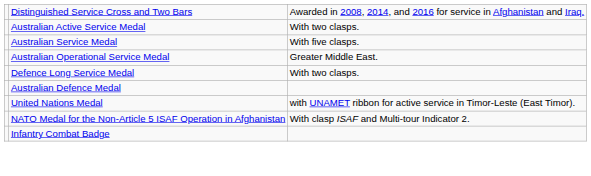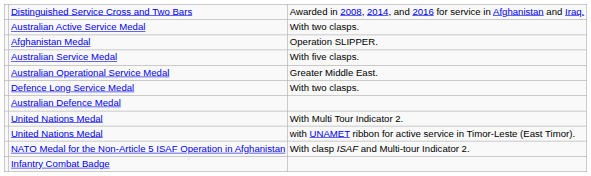 <table class="wikitable">
 <tr>
 <td></td>
 <td><a href='#'>Distinguished Service Cross and Two Bars</a></td>
 <td>Awarded in <a href='#'>2008</a>, <a href='#'>2014</a>, and <a href='#'>2016</a> for service in <a href='#'>Afghanistan</a> and <a href='#'>Iraq.</a></td>
 </tr>
 <tr>
 <td></td>
 <td><a href='#'>Australian Active Service Medal</a></td>
 <td>With two clasps.</td>
+</tr>
+<tr>
+<td></td>
+<td><a href='#'>Afghanistan Medal</a></td>
+<td>Operation SLIPPER.</td>
 </tr>
 <tr>
 <td></td>
 <td><a href='#'>Australian Service Medal</a></td>
 <td>With five clasps.</td>
 </tr>
 <tr>
 <td></td>
 <td><a href='#'>Australian Operational Service Medal</a></td>
 <td>Greater Middle East.</td>
 </tr>
 <tr>
 <td></td>
 <td><a href='#'>Defence Long Service Medal</a></td>
 <td>With two clasps.</td>
 </tr>
 <tr>
 <td></td>
 <td><a href='#'>Australian Defence Medal</a></td>
 <td></td>
 </tr>
 <tr>
 <td></td>
 <td><a href='#'>United Nations Medal</a></td>
+<td>With Multi Tour Indicator 2.</td>
+</tr>
+<tr>
+<td></td>
+<td><a href='#'>United Nations Medal</a></td>
 <td>with <a href='#'>UNAMET</a> ribbon for active service in Timor-Leste (East Timor).</td>
 </tr>
 <tr>
 <td></td>
 <td><a href='#'>NATO Medal for the Non-Article 5 ISAF Operation in Afghanistan</a></td>
 <td>With clasp <em>ISAF</em> and Multi-tour Indicator 2.</td>
 </tr>
 <tr>
 <td></td>
 <td><a href='#'>Infantry Combat Badge</a></td>
 <td></td>
 </tr>
 </table>
